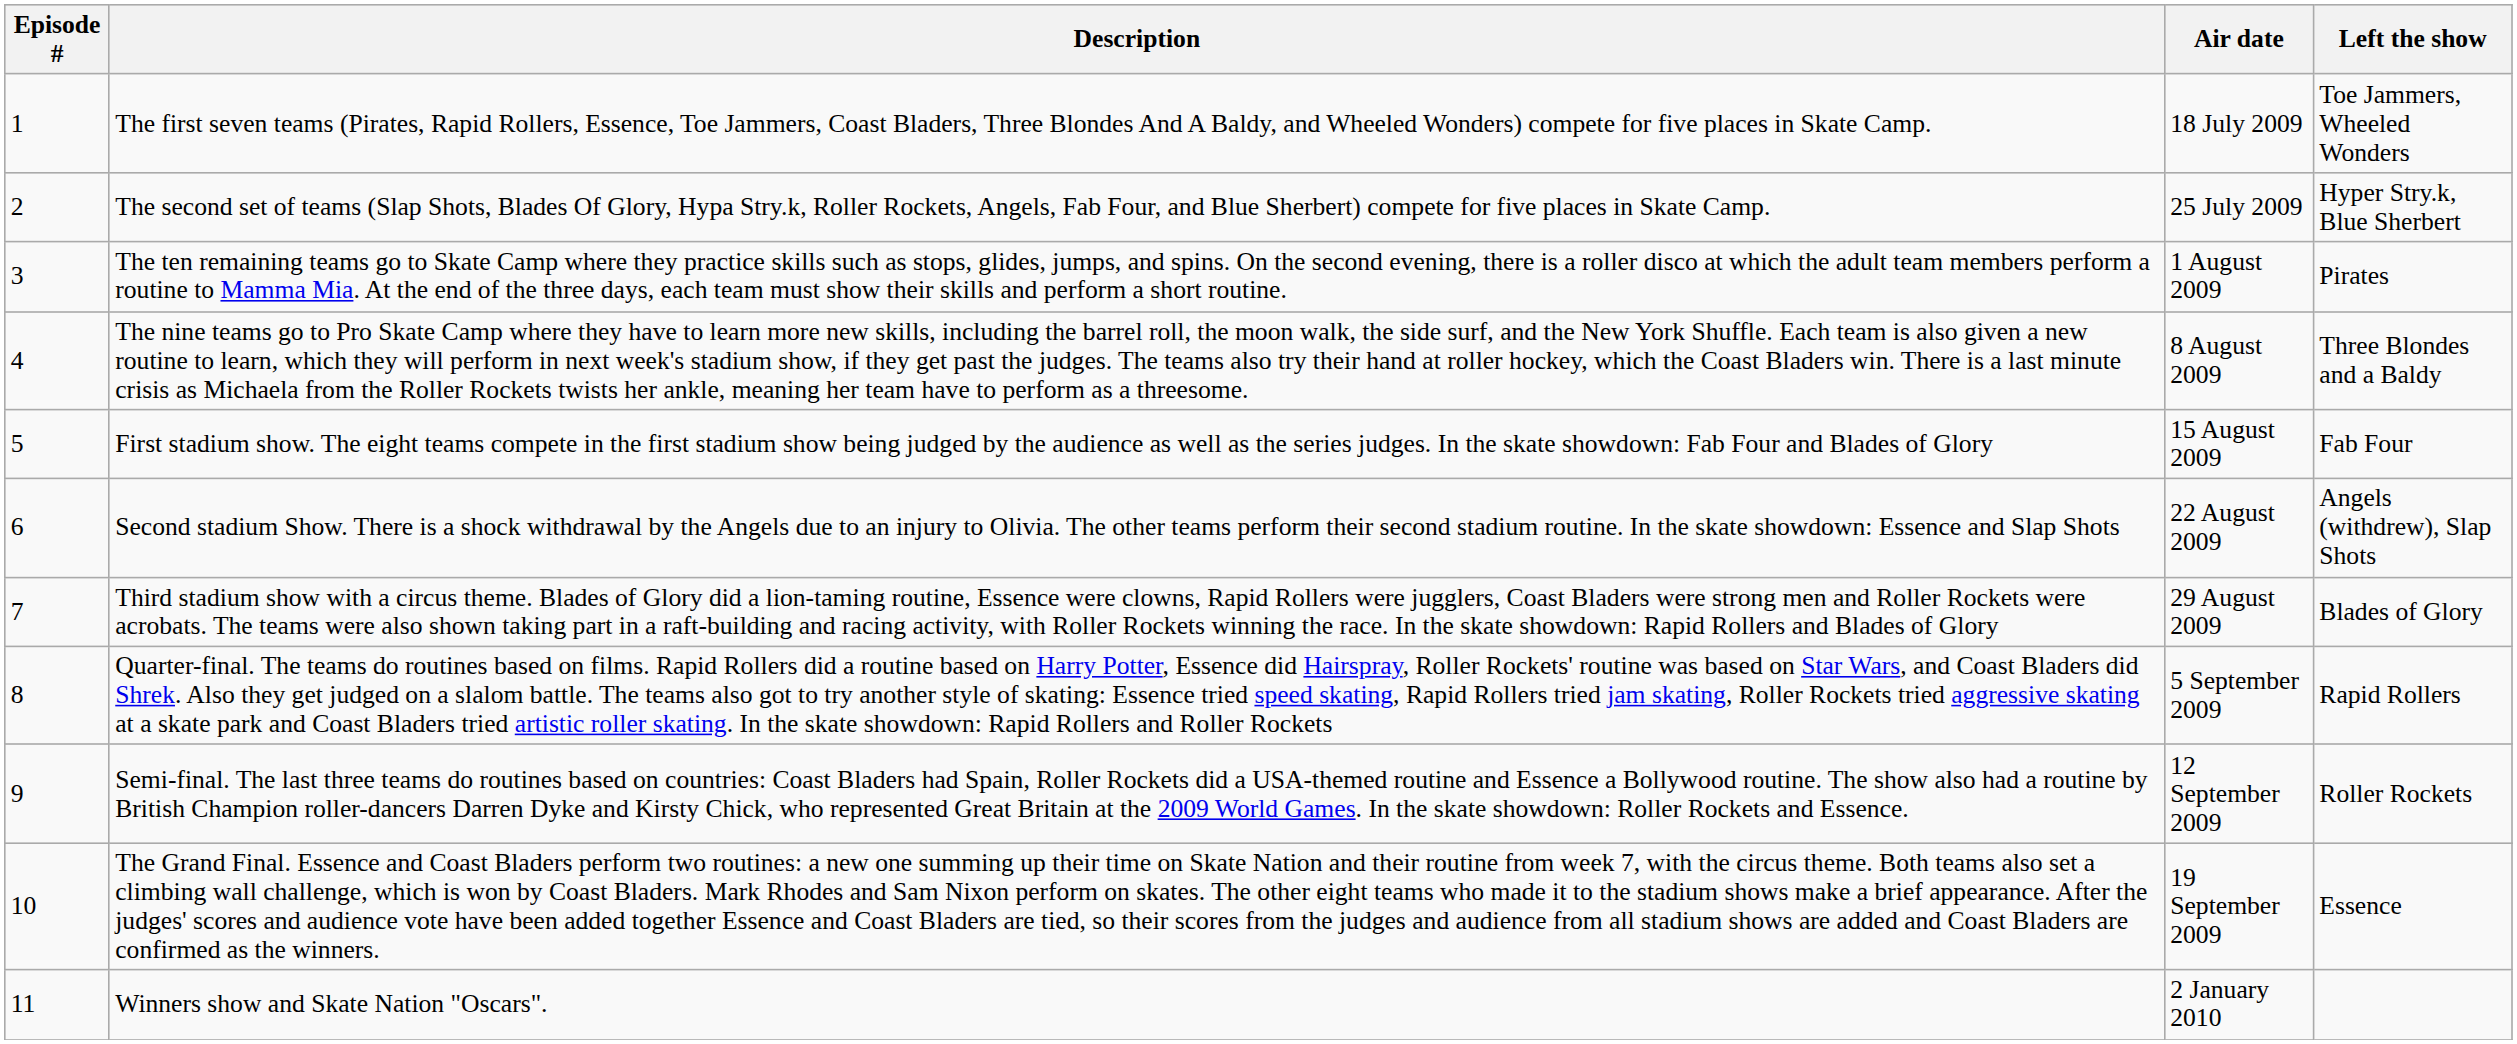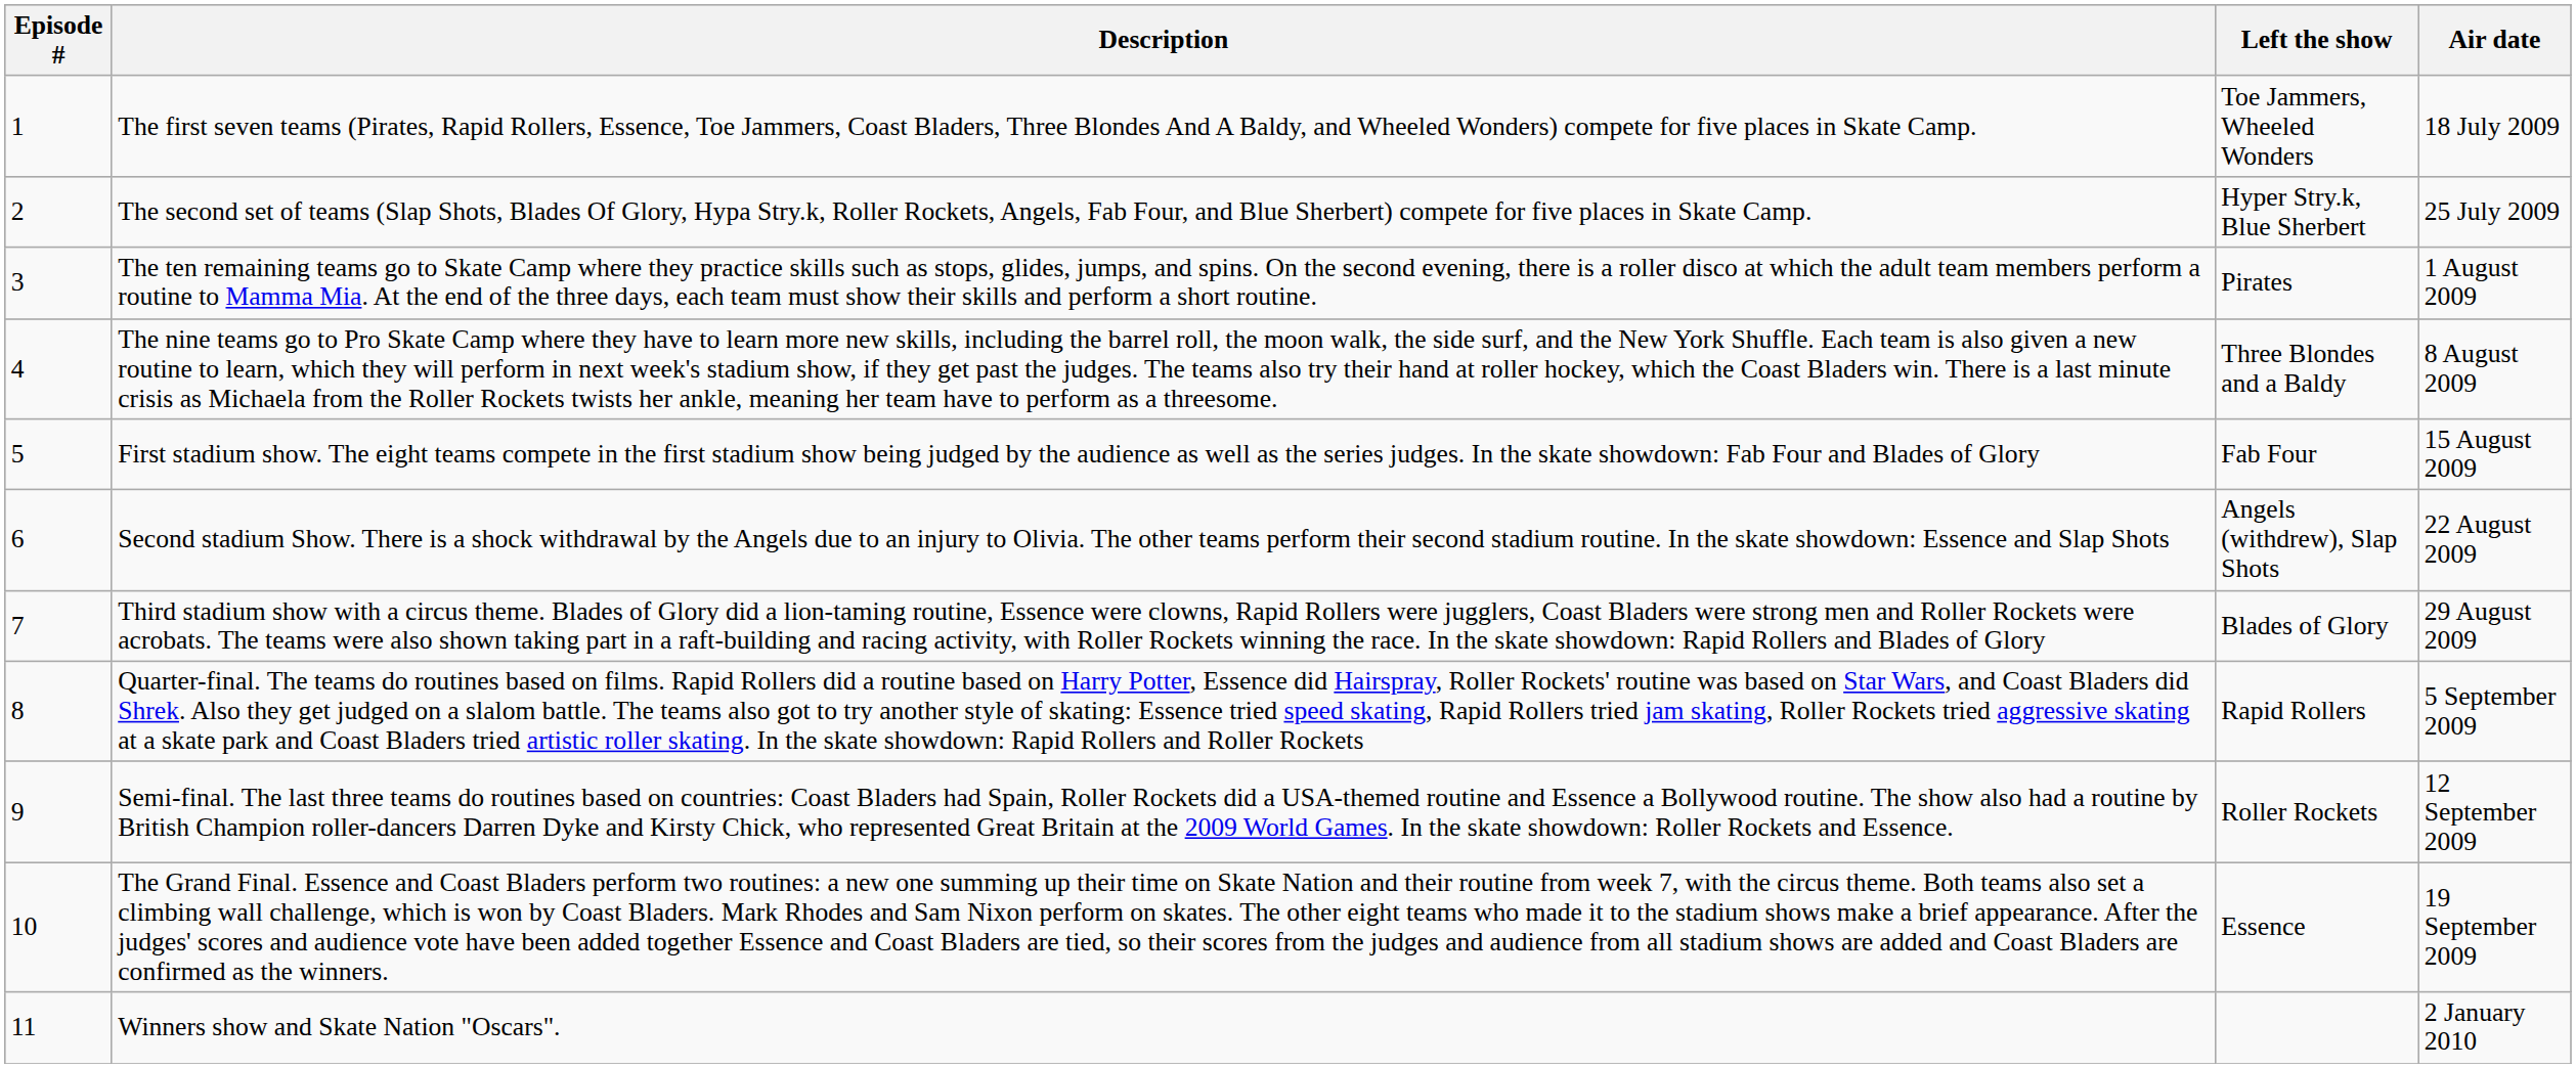 <table class="wikitable" border="1">
 <tr>
 <th>Episode #</th>
 <th>Description</th>
+<th>Left the show</th>
 <th>Air date</th>
-<th>Left the show</th>
 </tr>
 <tr>
 <td>1</td>
 <td>The first seven teams (Pirates, Rapid Rollers, Essence, Toe Jammers, Coast Bladers, Three Blondes And A Baldy, and Wheeled Wonders) compete for five places in Skate Camp.</td>
+<td>Toe Jammers, Wheeled Wonders</td>
 <td>18 July 2009</td>
-<td>Toe Jammers, Wheeled Wonders</td>
 </tr>
 <tr>
 <td>2</td>
 <td>The second set of teams (Slap Shots, Blades Of Glory, Hypa Stry.k, Roller Rockets, Angels, Fab Four, and Blue Sherbert) compete for five places in Skate Camp.</td>
+<td>Hyper Stry.k, Blue Sherbert</td>
 <td>25 July 2009</td>
-<td>Hyper Stry.k, Blue Sherbert</td>
 </tr>
 <tr>
 <td>3</td>
 <td>The ten remaining teams go to Skate Camp where they practice skills such as stops, glides, jumps, and spins. On the second evening, there is a roller disco at which the adult team members perform a routine to <a href='#'>Mamma Mia</a>. At the end of the three days, each team must show their skills and perform a short routine.</td>
+<td>Pirates</td>
 <td>1 August 2009</td>
-<td>Pirates</td>
 </tr>
 <tr>
 <td>4</td>
 <td>The nine teams go to Pro Skate Camp where they have to learn more new skills, including the barrel roll, the moon walk, the side surf, and the New York Shuffle. Each team is also given a new routine to learn, which they will perform in next week's stadium show, if they get past the judges. The teams also try their hand at roller hockey, which the Coast Bladers win. There is a last minute crisis as Michaela from the Roller Rockets twists her ankle, meaning her team have to perform as a threesome.</td>
+<td>Three Blondes and a Baldy</td>
 <td>8 August 2009</td>
-<td>Three Blondes and a Baldy</td>
 </tr>
 <tr>
 <td>5</td>
 <td>First stadium show. The eight teams compete in the first stadium show being judged by the audience as well as the series judges. In the skate showdown: Fab Four and Blades of Glory</td>
+<td>Fab Four</td>
 <td>15 August 2009</td>
-<td>Fab Four</td>
 </tr>
 <tr>
 <td>6</td>
 <td>Second stadium Show. There is a shock withdrawal by the Angels due to an injury to Olivia. The other teams perform their second stadium routine. In the skate showdown: Essence and Slap Shots</td>
+<td>Angels (withdrew), Slap Shots</td>
 <td>22 August 2009</td>
-<td>Angels (withdrew), Slap Shots</td>
 </tr>
 <tr>
 <td>7</td>
 <td>Third stadium show with a circus theme. Blades of Glory did a lion-taming routine, Essence were clowns, Rapid Rollers were jugglers, Coast Bladers were strong men and Roller Rockets were acrobats. The teams were also shown taking part in a raft-building and racing activity, with Roller Rockets winning the race. In the skate showdown: Rapid Rollers and Blades of Glory</td>
+<td>Blades of Glory</td>
 <td>29 August 2009</td>
-<td>Blades of Glory</td>
 </tr>
 <tr>
 <td>8</td>
 <td>Quarter-final. The teams do routines based on films. Rapid Rollers did a routine based on <a href='#'>Harry Potter</a>, Essence did <a href='#'>Hairspray</a>, Roller Rockets' routine was based on <a href='#'>Star Wars</a>, and Coast Bladers did <a href='#'>Shrek</a>. Also they get judged on a slalom battle. The teams also got to try another style of skating: Essence tried <a href='#'>speed skating</a>, Rapid Rollers tried <a href='#'>jam skating</a>, Roller Rockets tried <a href='#'>aggressive skating</a> at a skate park and Coast Bladers tried <a href='#'>artistic roller skating</a>. In the skate showdown: Rapid Rollers and Roller Rockets</td>
+<td>Rapid Rollers</td>
 <td>5 September 2009</td>
-<td>Rapid Rollers</td>
 </tr>
 <tr>
 <td>9</td>
 <td>Semi-final. The last three teams do routines based on countries: Coast Bladers had Spain, Roller Rockets did a USA-themed routine and Essence a Bollywood routine. The show also had a routine by British Champion roller-dancers Darren Dyke and Kirsty Chick, who represented Great Britain at the <a href='#'>2009 World Games</a>. In the skate showdown: Roller Rockets and Essence.</td>
+<td>Roller Rockets</td>
 <td>12 September 2009</td>
-<td>Roller Rockets</td>
 </tr>
 <tr>
 <td>10</td>
 <td>The Grand Final. Essence and Coast Bladers perform two routines: a new one summing up their time on Skate Nation and their routine from week 7, with the circus theme. Both teams also set a climbing wall challenge, which is won by Coast Bladers. Mark Rhodes and Sam Nixon perform on skates. The other eight teams who made it to the stadium shows make a brief appearance. After the judges' scores and audience vote have been added together Essence and Coast Bladers are tied, so their scores from the judges and audience from all stadium shows are added and Coast Bladers are confirmed as the winners.</td>
+<td>Essence</td>
 <td>19 September 2009</td>
-<td>Essence</td>
 </tr>
 <tr Winners (Coast Bladers)>
 <td>11</td>
 <td>Winners show and Skate Nation "Oscars".</td>
+<td></td>
 <td>2 January 2010</td>
-<td></td>
 </tr>
 </table>
